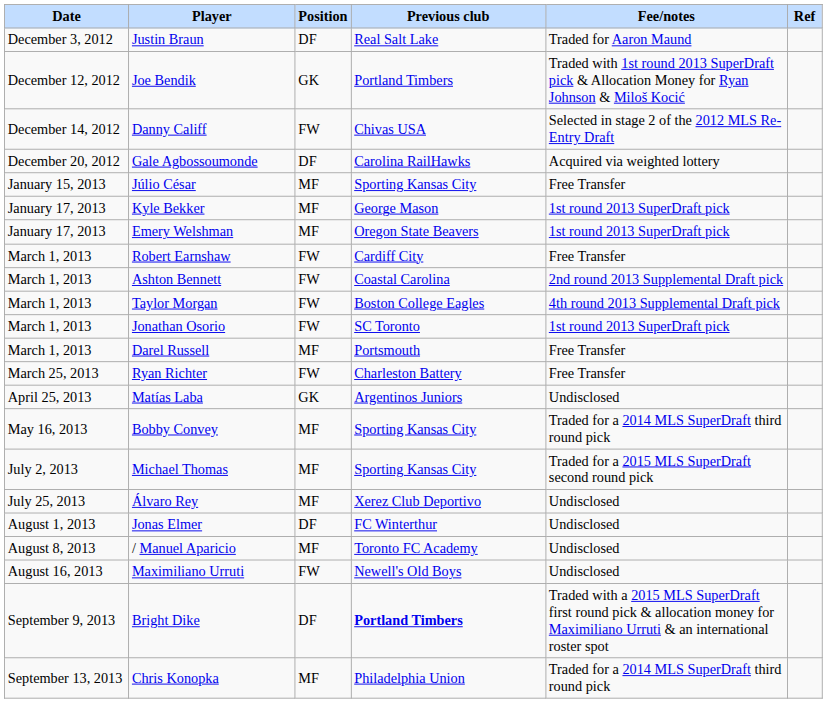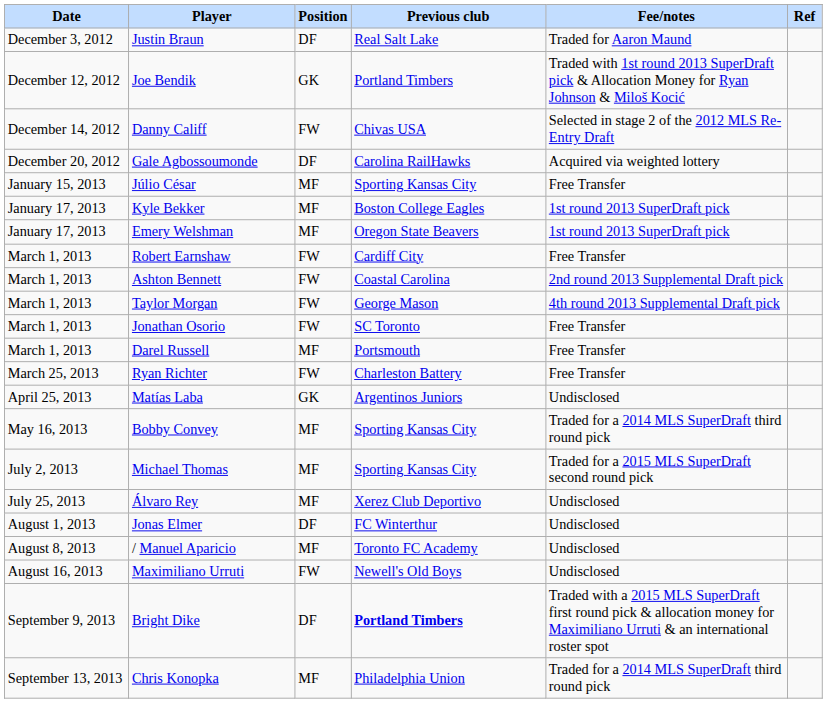 <table class="wikitable" style="text-align:left; font-size:95%;">
 <tr>
 <th style="background:#c2ddff; width:125px;">Date</th>
 <th style="background:#c2ddff; width:170px;">Player</th>
 <th style="background:#c2ddff; width:50px;">Position</th>
 <th style="background:#c2ddff; width:200px;">Previous club</th>
 <th style="background:#c2ddff; width:250px;">Fee/notes</th>
 <th style="background:#c2ddff; width:30px;">Ref</th>
 </tr>
 <tr>
 <td>December 3, 2012</td>
 <td> <a href='#'>Justin Braun</a></td>
 <td>DF</td>
 <td> <a href='#'>Real Salt Lake</a></td>
 <td>Traded for <a href='#'>Aaron Maund</a></td>
 <td></td>
 </tr>
 <tr>
 <td>December 12, 2012</td>
 <td> <a href='#'>Joe Bendik</a></td>
 <td>GK</td>
 <td> <a href='#'>Portland Timbers</a></td>
 <td>Traded with <a href='#'>1st round 2013 SuperDraft pick</a> & Allocation Money for <a href='#'>Ryan Johnson</a> & <a href='#'>Miloš Kocić</a></td>
 <td></td>
 </tr>
 <tr>
 <td>December 14, 2012</td>
 <td> <a href='#'>Danny Califf</a></td>
 <td>FW</td>
 <td> <a href='#'>Chivas USA</a></td>
 <td>Selected in stage 2 of the <a href='#'>2012 MLS Re-Entry Draft</a></td>
 <td></td>
 </tr>
 <tr>
 <td>December 20, 2012</td>
 <td> <a href='#'>Gale Agbossoumonde</a></td>
 <td>DF</td>
 <td> <a href='#'>Carolina RailHawks</a></td>
 <td>Acquired via weighted lottery</td>
 <td></td>
 </tr>
 <tr>
 <td>January 15, 2013</td>
 <td> <a href='#'>Júlio César</a></td>
 <td>MF</td>
 <td> <a href='#'>Sporting Kansas City</a></td>
 <td>Free Transfer</td>
 <td></td>
 </tr>
 <tr>
 <td>January 17, 2013</td>
 <td> <a href='#'>Kyle Bekker</a></td>
 <td>MF</td>
-<td> <a href='#'>George Mason</a></td>
+<td> <a href='#'>Boston College Eagles</a></td>
 <td><a href='#'>1st round 2013 SuperDraft pick</a></td>
 <td></td>
 </tr>
 <tr>
 <td>January 17, 2013</td>
 <td> <a href='#'>Emery Welshman</a></td>
 <td>MF</td>
 <td> <a href='#'>Oregon State Beavers</a></td>
 <td><a href='#'>1st round 2013 SuperDraft pick</a></td>
 <td></td>
 </tr>
 <tr>
 <td>March 1, 2013</td>
 <td> <a href='#'>Robert Earnshaw</a></td>
 <td>FW</td>
 <td> <a href='#'>Cardiff City</a></td>
 <td>Free Transfer</td>
 <td></td>
 </tr>
 <tr>
 <td>March 1, 2013</td>
 <td> <a href='#'>Ashton Bennett</a></td>
 <td>FW</td>
 <td> <a href='#'>Coastal Carolina</a></td>
 <td><a href='#'>2nd round 2013 Supplemental Draft pick</a></td>
 <td></td>
 </tr>
 <tr>
 <td>March 1, 2013</td>
 <td> <a href='#'>Taylor Morgan</a></td>
 <td>FW</td>
-<td> <a href='#'>Boston College Eagles</a></td>
+<td> <a href='#'>George Mason</a></td>
 <td><a href='#'>4th round 2013 Supplemental Draft pick</a></td>
 <td></td>
 </tr>
 <tr>
 <td>March 1, 2013</td>
 <td> <a href='#'>Jonathan Osorio</a></td>
 <td>FW</td>
 <td> <a href='#'>SC Toronto</a></td>
-<td><a href='#'>1st round 2013 SuperDraft pick</a></td>
+<td>Free Transfer</td>
 <td></td>
 </tr>
 <tr>
 <td>March 1, 2013</td>
 <td> <a href='#'>Darel Russell</a></td>
 <td>MF</td>
 <td> <a href='#'>Portsmouth</a></td>
 <td>Free Transfer</td>
 <td></td>
 </tr>
 <tr>
 <td>March 25, 2013</td>
 <td> <a href='#'>Ryan Richter</a></td>
 <td>FW</td>
 <td> <a href='#'>Charleston Battery</a></td>
 <td>Free Transfer</td>
 <td></td>
 </tr>
 <tr>
 <td>April 25, 2013</td>
 <td> <a href='#'>Matías Laba</a></td>
 <td>GK</td>
 <td> <a href='#'>Argentinos Juniors</a></td>
 <td>Undisclosed</td>
 <td></td>
 </tr>
 <tr>
 <td>May 16, 2013</td>
 <td> <a href='#'>Bobby Convey</a></td>
 <td>MF</td>
 <td> <a href='#'>Sporting Kansas City</a></td>
 <td>Traded for a <a href='#'>2014 MLS SuperDraft</a> third round pick</td>
 <td></td>
 </tr>
 <tr>
 <td>July 2, 2013</td>
 <td> <a href='#'>Michael Thomas</a></td>
 <td>MF</td>
 <td> <a href='#'>Sporting Kansas City</a></td>
 <td>Traded for a <a href='#'>2015 MLS SuperDraft</a> second round pick</td>
 <td></td>
 </tr>
 <tr>
 <td>July 25, 2013</td>
 <td> <a href='#'>Álvaro Rey</a></td>
 <td>MF</td>
 <td> <a href='#'>Xerez Club Deportivo</a></td>
 <td>Undisclosed</td>
 <td></td>
 </tr>
 <tr>
 <td>August 1, 2013</td>
 <td> <a href='#'>Jonas Elmer</a></td>
 <td>DF</td>
 <td> <a href='#'>FC Winterthur</a></td>
 <td>Undisclosed</td>
 <td></td>
 </tr>
 <tr>
 <td>August 8, 2013</td>
 <td>/ <a href='#'>Manuel Aparicio</a></td>
 <td>MF</td>
 <td> <a href='#'>Toronto FC Academy</a></td>
 <td>Undisclosed</td>
 <td></td>
 </tr>
 <tr>
 <td>August 16, 2013</td>
 <td> <a href='#'>Maximiliano Urruti</a></td>
 <td>FW</td>
 <td> <a href='#'>Newell's Old Boys</a></td>
 <td>Undisclosed</td>
 <td></td>
 </tr>
 <tr>
 <td>September 9, 2013</td>
 <td> <a href='#'>Bright Dike</a></td>
 <td>DF</td>
 <td><strong> <a href='#'>Portland Timbers</a></strong></td>
 <td>Traded with a <a href='#'>2015 MLS SuperDraft</a> first round pick & allocation money for <a href='#'>Maximiliano Urruti</a> & an international roster spot</td>
 <td></td>
 </tr>
 <tr>
 <td>September 13, 2013</td>
 <td> <a href='#'>Chris Konopka</a></td>
 <td>MF</td>
 <td> <a href='#'>Philadelphia Union</a></td>
 <td>Traded for a <a href='#'>2014 MLS SuperDraft</a> third round pick</td>
 <td></td>
 </tr>
 </table>
